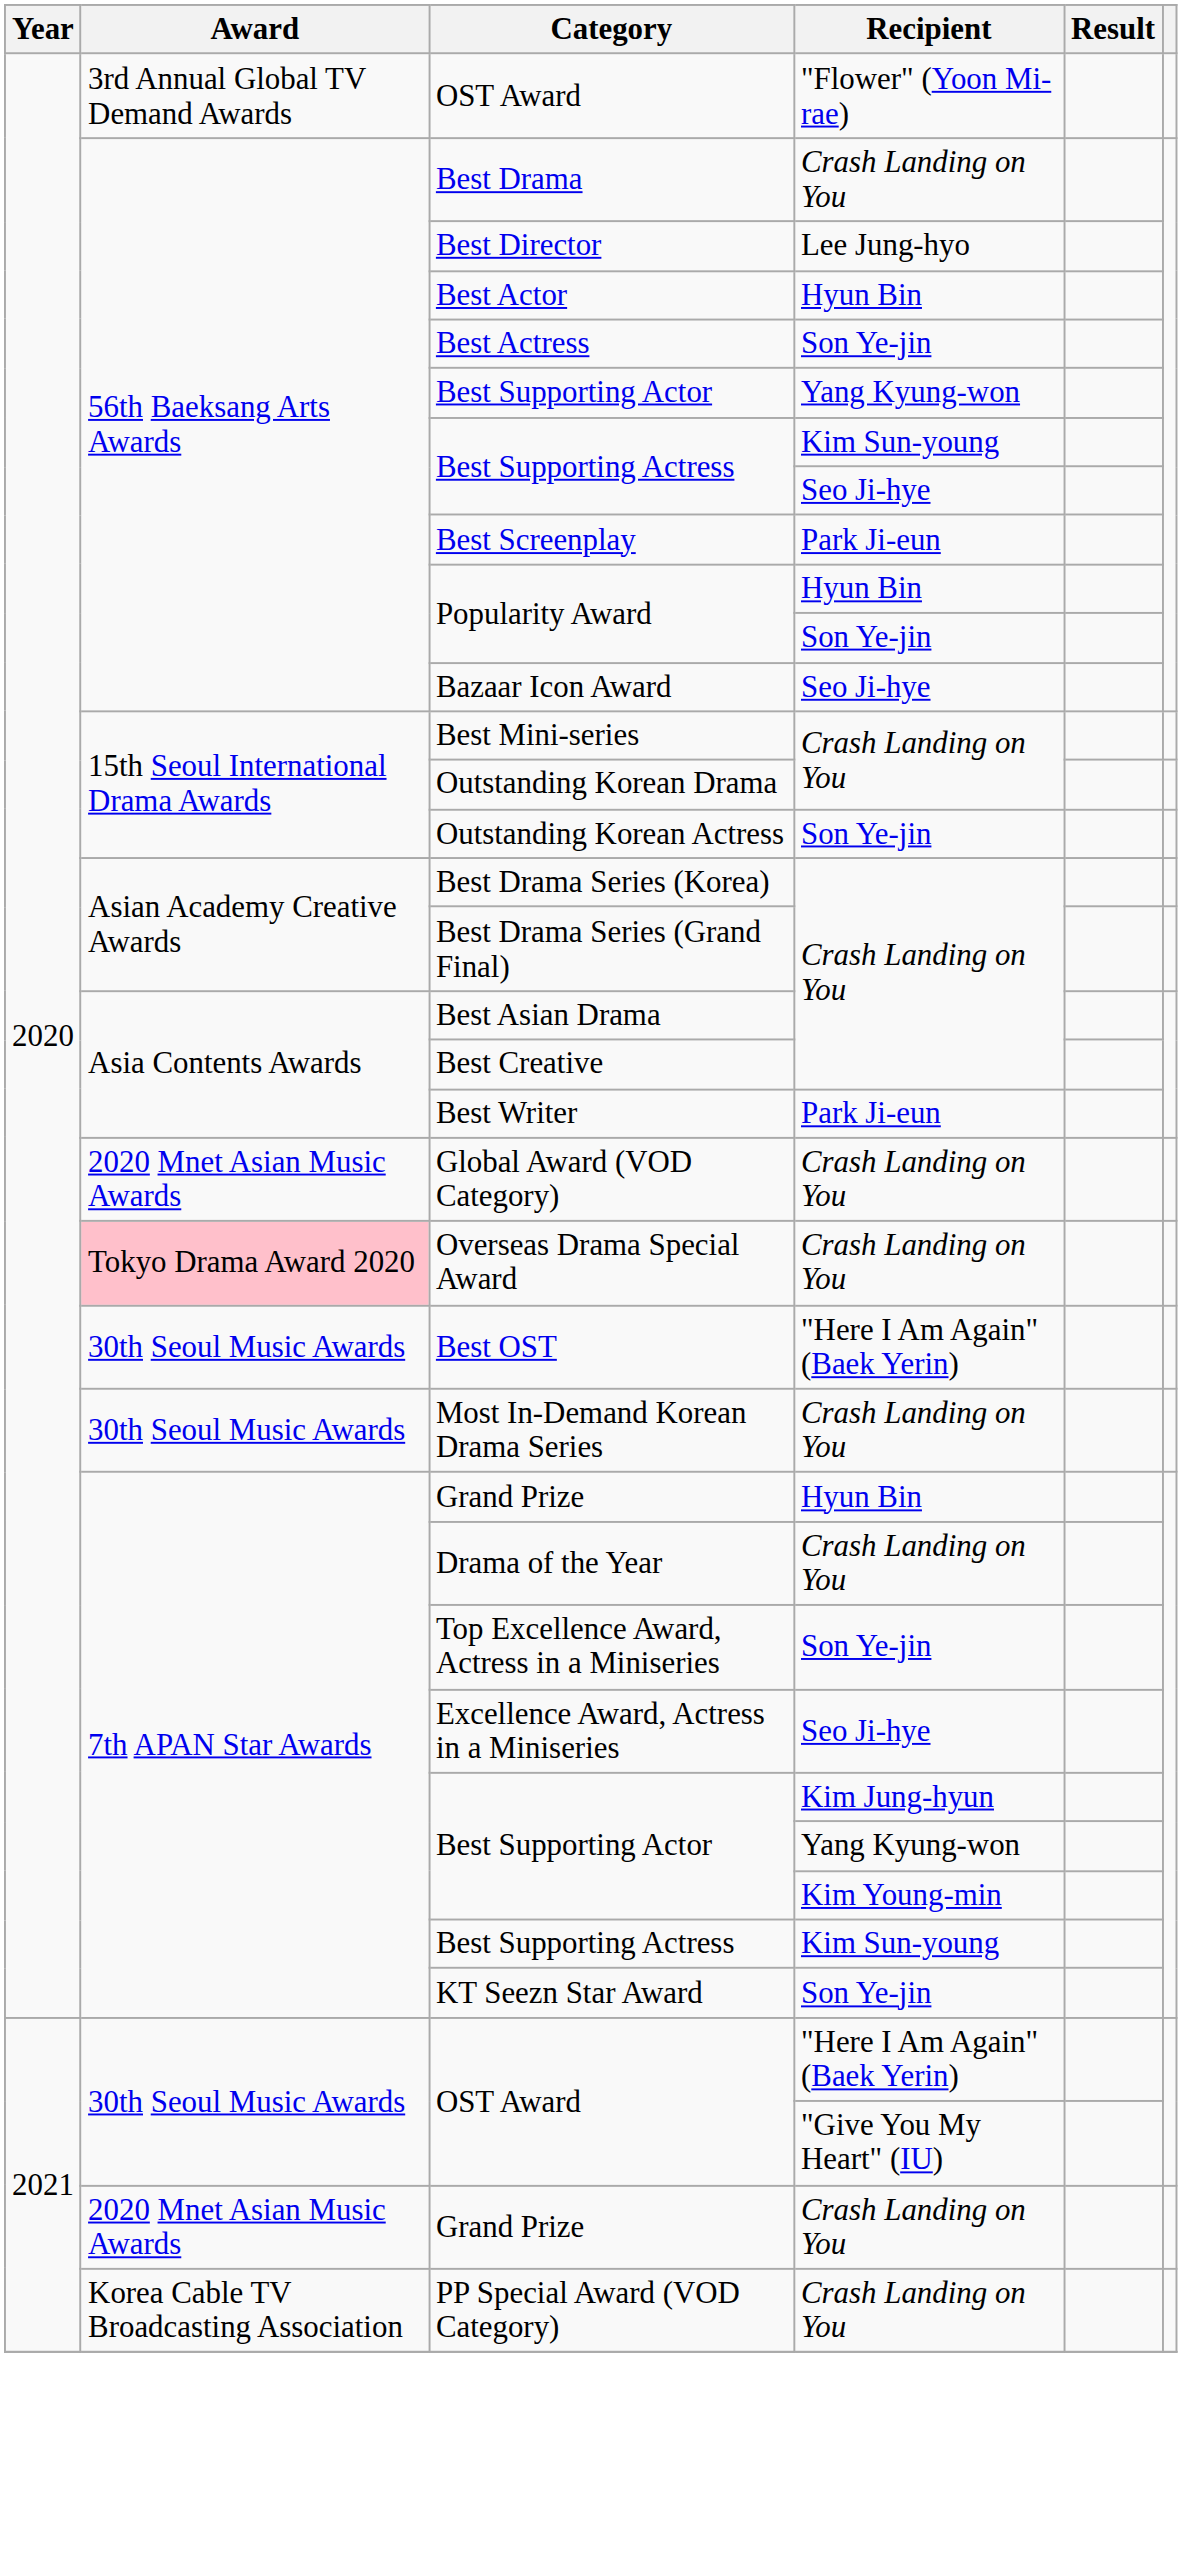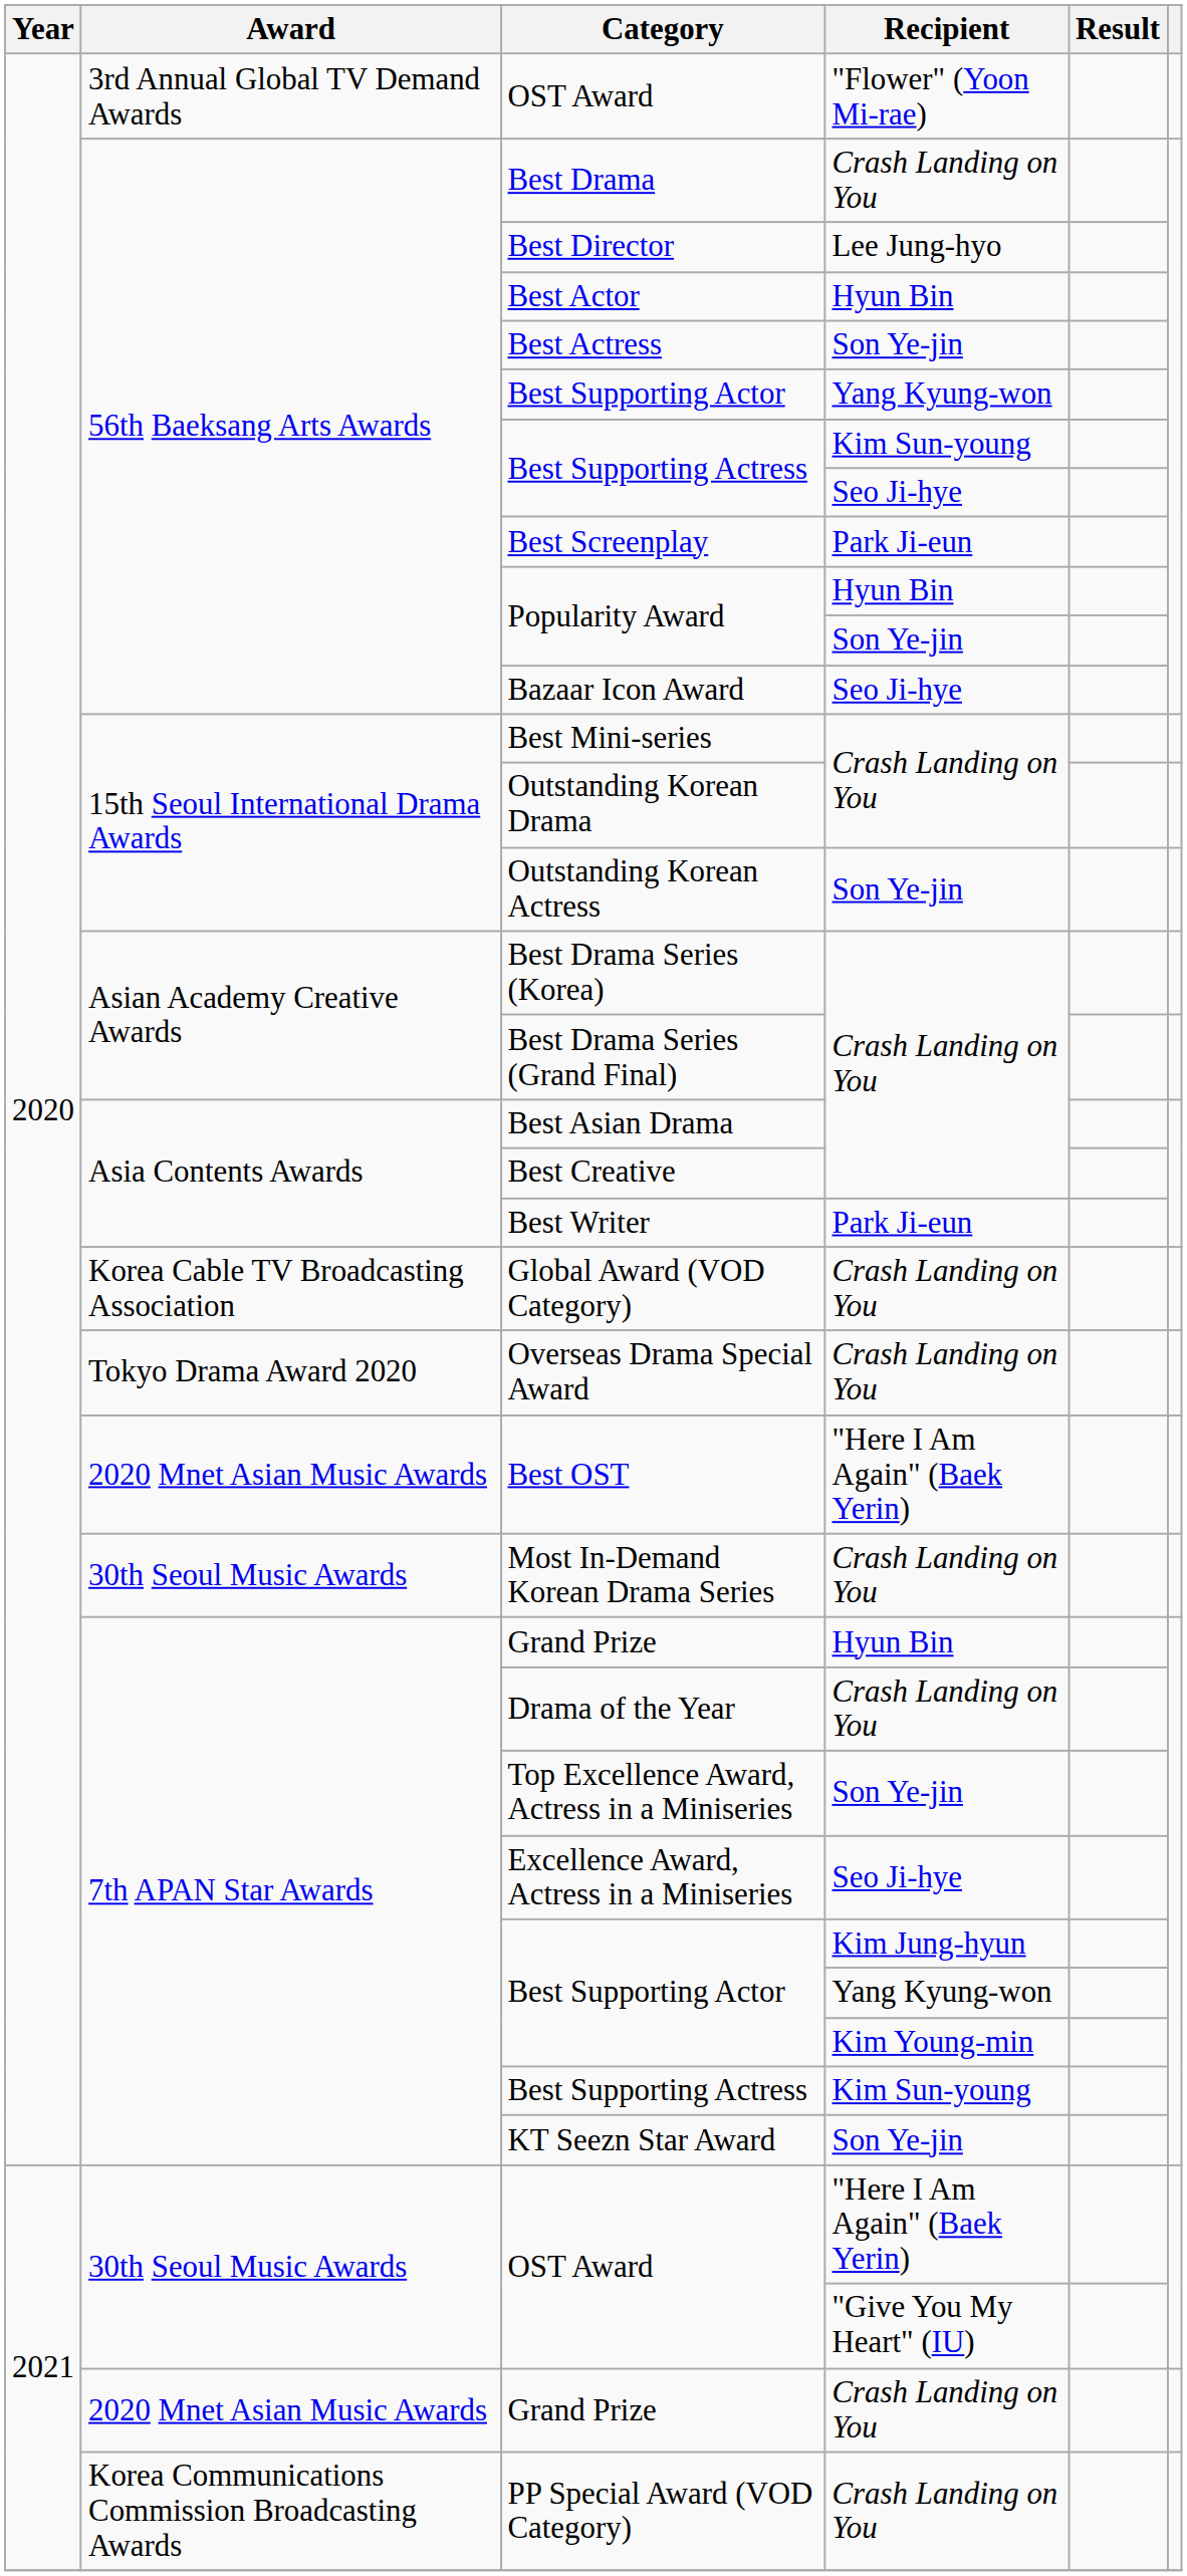 <table class="wikitable sortable">
 <tr>
 <th>Year</th>
 <th>Award</th>
 <th>Category</th>
 <th>Recipient</th>
 <th>Result</th>
 <th class="unsortable"></th>
 </tr>
 <tr>
 <td rowspan="33">2020</td>
 <td>3rd Annual Global TV Demand Awards</td>
 <td>OST Award</td>
 <td>"Flower" (<a href='#'>Yoon Mi-rae</a>)</td>
 <td></td>
 <td></td>
 </tr>
 <tr>
 <td rowspan="11"><a href='#'>56th</a> <a href='#'>Baeksang Arts Awards</a></td>
 <td><a href='#'>Best Drama</a></td>
 <td><em>Crash Landing on You</em></td>
 <td></td>
 <td rowspan="11"></td>
 </tr>
 <tr>
 <td><a href='#'>Best Director</a></td>
 <td>Lee Jung-hyo</td>
 <td></td>
 </tr>
 <tr>
 <td><a href='#'>Best Actor</a></td>
 <td><a href='#'>Hyun Bin</a></td>
 <td></td>
 </tr>
 <tr>
 <td><a href='#'>Best Actress</a></td>
 <td><a href='#'>Son Ye-jin</a></td>
 <td></td>
 </tr>
 <tr>
 <td><a href='#'>Best Supporting Actor</a></td>
 <td><a href='#'>Yang Kyung-won</a></td>
 <td></td>
 </tr>
 <tr>
 <td rowspan=2><a href='#'>Best Supporting Actress</a></td>
 <td><a href='#'>Kim Sun-young</a></td>
 <td></td>
 </tr>
 <tr>
 <td><a href='#'>Seo Ji-hye</a></td>
 <td></td>
 </tr>
 <tr>
 <td><a href='#'>Best Screenplay</a></td>
 <td><a href='#'>Park Ji-eun</a></td>
 <td></td>
 </tr>
 <tr>
 <td rowspan="2">Popularity Award</td>
 <td><a href='#'>Hyun Bin</a></td>
 <td></td>
 </tr>
 <tr>
 <td><a href='#'>Son Ye-jin</a></td>
 <td></td>
 </tr>
 <tr>
 <td>Bazaar Icon Award</td>
 <td><a href='#'>Seo Ji-hye</a></td>
 <td></td>
 </tr>
 <tr>
 <td rowspan="3">15th <a href='#'>Seoul International Drama Awards</a></td>
 <td>Best Mini-series</td>
 <td rowspan="2"><em>Crash Landing on You</em></td>
 <td></td>
 <td></td>
 </tr>
 <tr>
 <td>Outstanding Korean Drama</td>
 <td></td>
 <td></td>
 </tr>
 <tr>
 <td>Outstanding Korean Actress</td>
 <td><a href='#'>Son Ye-jin</a></td>
 <td></td>
 <td></td>
 </tr>
 <tr>
 <td rowspan="2">Asian Academy Creative Awards</td>
 <td>Best Drama Series (Korea)</td>
 <td rowspan="4"><em>Crash Landing on You</em></td>
 <td></td>
 <td></td>
 </tr>
 <tr>
 <td>Best Drama Series (Grand Final)</td>
 <td></td>
 <td></td>
 </tr>
 <tr>
 <td rowspan="3">Asia Contents Awards</td>
 <td>Best Asian Drama</td>
 <td></td>
 <td rowspan="3"></td>
 </tr>
 <tr>
 <td>Best Creative</td>
 <td></td>
 </tr>
 <tr>
 <td>Best Writer</td>
 <td><a href='#'>Park Ji-eun</a></td>
 <td></td>
 </tr>
 <tr>
-<td><a href='#'>2020</a> <a href='#'>Mnet Asian Music Awards</a></td>
+<td>Korea Cable TV Broadcasting Association</td>
 <td>Global Award (VOD Category)</td>
 <td><em>Crash Landing on You</em></td>
 <td></td>
 <td></td>
 </tr>
 <tr>
-<td style="background: pink;">Tokyo Drama Award 2020</td>
+<td>Tokyo Drama Award 2020</td>
 <td>Overseas Drama Special Award</td>
 <td><em>Crash Landing on You</em></td>
 <td></td>
 <td></td>
 </tr>
 <tr>
-<td><a href='#'>30th</a> <a href='#'>Seoul Music Awards</a></td>
+<td><a href='#'>2020</a> <a href='#'>Mnet Asian Music Awards</a></td>
 <td><a href='#'>Best OST</a></td>
 <td>"Here I Am Again" (<a href='#'>Baek Yerin</a>)</td>
 <td></td>
 <td></td>
 </tr>
 <tr>
 <td><a href='#'>30th</a> <a href='#'>Seoul Music Awards</a></td>
 <td>Most In-Demand Korean Drama Series</td>
 <td><em>Crash Landing on You</em></td>
 <td></td>
 <td></td>
 </tr>
 <tr>
 <td rowspan="9"><a href='#'>7th</a> <a href='#'>APAN Star Awards</a></td>
 <td>Grand Prize</td>
 <td><a href='#'>Hyun Bin</a></td>
 <td></td>
 <td rowspan="9"></td>
 </tr>
 <tr>
 <td>Drama of the Year</td>
 <td><em>Crash Landing on You</em></td>
 <td></td>
 </tr>
 <tr>
 <td>Top Excellence Award, Actress in a Miniseries</td>
 <td><a href='#'>Son Ye-jin</a></td>
 <td></td>
 </tr>
 <tr>
 <td>Excellence Award, Actress in a Miniseries</td>
 <td><a href='#'>Seo Ji-hye</a></td>
 <td></td>
 </tr>
 <tr>
 <td rowspan="3">Best Supporting Actor</td>
 <td><a href='#'>Kim Jung-hyun</a></td>
 <td></td>
 </tr>
 <tr>
 <td>Yang Kyung-won</td>
 <td></td>
 </tr>
 <tr>
 <td><a href='#'>Kim Young-min</a></td>
 <td></td>
 </tr>
 <tr>
 <td>Best Supporting Actress</td>
 <td><a href='#'>Kim Sun-young</a></td>
 <td></td>
 </tr>
 <tr>
 <td>KT Seezn Star Award</td>
 <td><a href='#'>Son Ye-jin</a></td>
 <td></td>
 </tr>
 <tr>
 <td rowspan="4">2021</td>
 <td rowspan="2"><a href='#'>30th</a> <a href='#'>Seoul Music Awards</a></td>
 <td rowspan="2">OST Award</td>
 <td>"Here I Am Again" (<a href='#'>Baek Yerin</a>)</td>
 <td></td>
 <td rowspan="2"></td>
 </tr>
 <tr>
 <td>"Give You My Heart" (<a href='#'>IU</a>)</td>
 <td></td>
 </tr>
 <tr>
 <td><a href='#'>2020</a> <a href='#'>Mnet Asian Music Awards</a></td>
 <td>Grand Prize</td>
 <td><em>Crash Landing on You</em></td>
 <td></td>
 <td></td>
 </tr>
 <tr>
-<td>Korea Cable TV Broadcasting Association</td>
+<td>Korea Communications Commission Broadcasting Awards</td>
 <td>PP Special Award (VOD Category)</td>
 <td><em>Crash Landing on You</em></td>
 <td></td>
 <td></td>
 </tr>
 <tr>
 </tr>
 </table>
